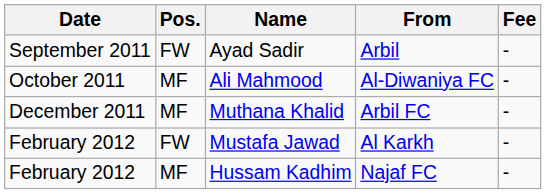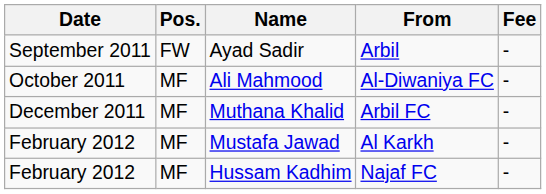 <table class="wikitable">
 <tr>
 <th>Date</th>
 <th>Pos.</th>
 <th>Name</th>
 <th>From</th>
 <th>Fee</th>
 </tr>
 <tr>
 <td>September 2011</td>
 <td>FW</td>
 <td> Ayad Sadir</td>
 <td> <a href='#'>Arbil</a></td>
 <td>-</td>
 </tr>
 <tr>
 <td>October 2011</td>
 <td>MF</td>
 <td> <a href='#'>Ali Mahmood</a></td>
 <td> <a href='#'>Al-Diwaniya FC</a></td>
 <td>-</td>
 </tr>
 <tr>
 <td>December 2011</td>
 <td>MF</td>
 <td> <a href='#'>Muthana Khalid</a></td>
 <td> <a href='#'>Arbil FC</a></td>
 <td>-</td>
 </tr>
 <tr>
 <td>February 2012</td>
-<td>FW</td>
+<td>MF</td>
 <td> <a href='#'>Mustafa Jawad</a></td>
 <td> <a href='#'>Al Karkh</a></td>
 <td>-</td>
 </tr>
 <tr>
 <td>February 2012</td>
 <td>MF</td>
 <td> <a href='#'>Hussam Kadhim</a></td>
 <td> <a href='#'>Najaf FC</a></td>
 <td>-</td>
 </tr>
 </table>
